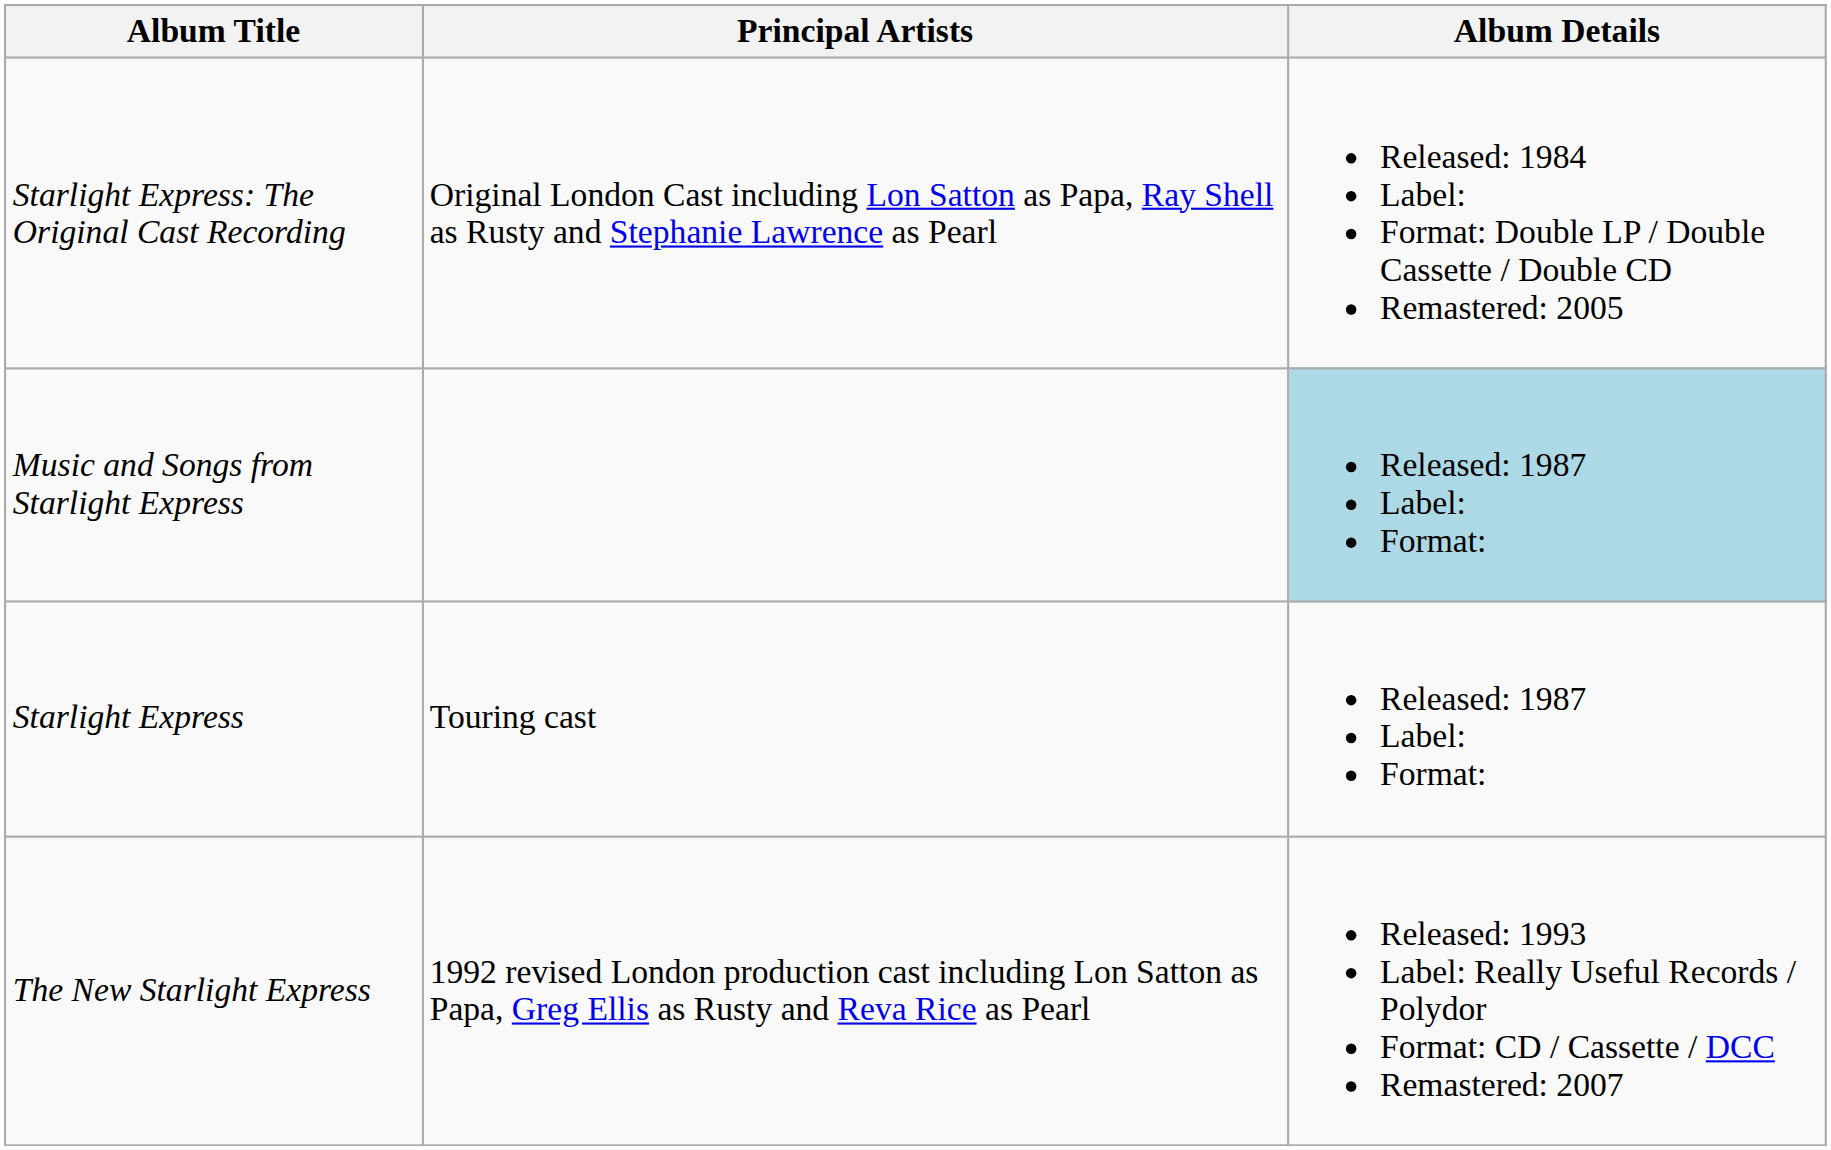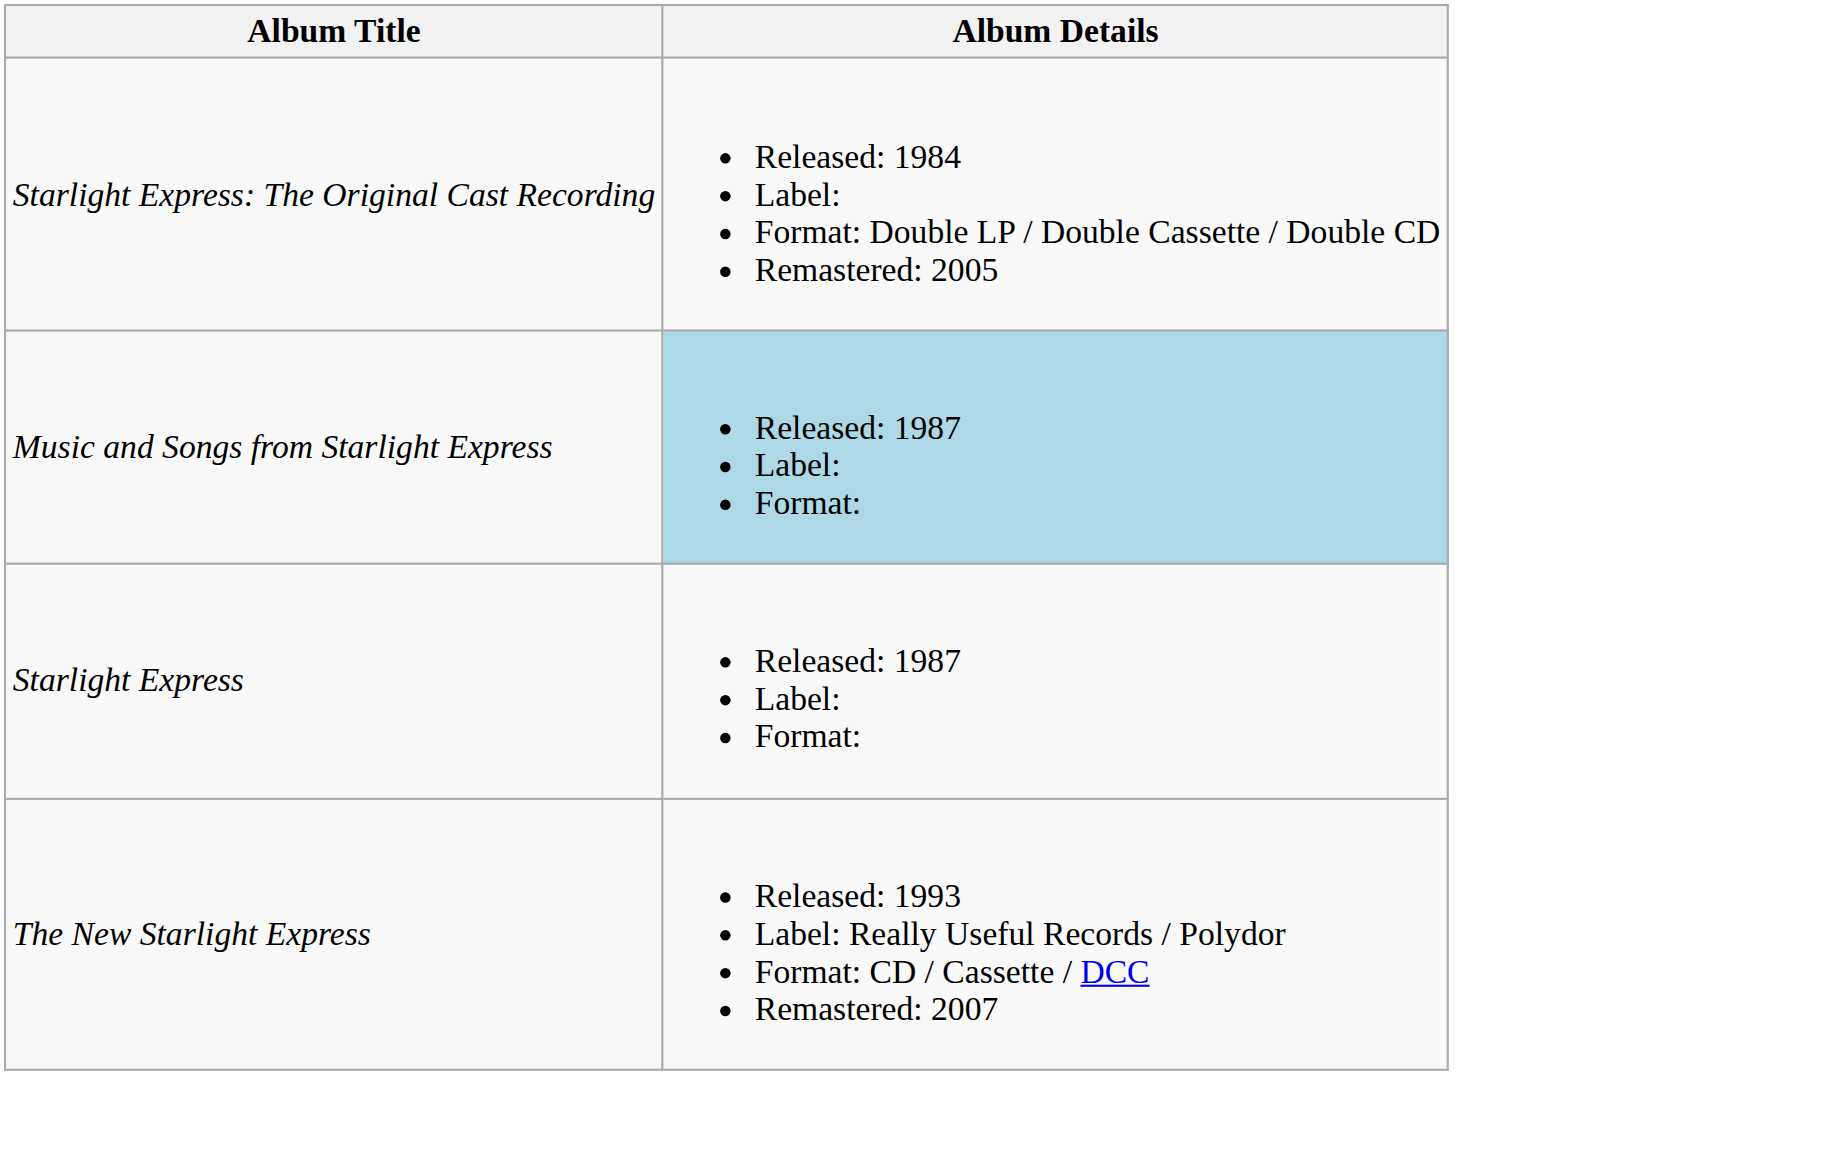 <table class="wikitable">
 <tr>
 <th>Album Title</th>
-<th>Principal Artists</th>
 <th>Album Details</th>
 </tr>
 <tr>
 <td><em>Starlight Express: The Original Cast Recording</em></td>
-<td>Original London Cast including <a href='#'>Lon Satton</a> as Papa, <a href='#'>Ray Shell</a> as Rusty and <a href='#'>Stephanie Lawrence</a> as Pearl</td>
 <td><br><ul><li>Released: 1984</li><li>Label:</li><li>Format: Double LP / Double Cassette / Double CD</li><li>Remastered: 2005</li></ul></td>
 </tr>
 <tr>
 <td><em>Music and Songs from Starlight Express</em></td>
-<td></td>
 <td style="background: lightblue;"><br><ul><li>Released: 1987</li><li>Label:</li><li>Format:</li></ul></td>
 </tr>
 <tr>
 <td><em>Starlight Express</em></td>
-<td>Touring cast</td>
 <td><br><ul><li>Released: 1987</li><li>Label:</li><li>Format:</li></ul></td>
 </tr>
 <tr>
 <td><em>The New Starlight Express</em></td>
-<td>1992 revised London production cast including Lon Satton as Papa, <a href='#'>Greg Ellis</a> as Rusty and <a href='#'>Reva Rice</a> as Pearl</td>
 <td><br><ul><li>Released: 1993</li><li>Label: Really Useful Records / Polydor</li><li>Format: CD / Cassette / <a href='#'>DCC</a></li><li>Remastered: 2007</li></ul></td>
 </tr>
 </table>
